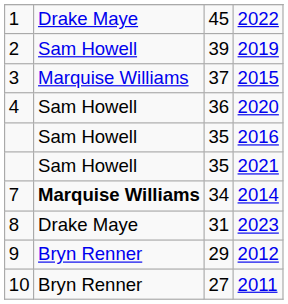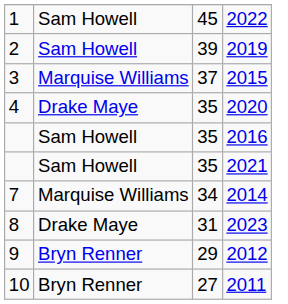 <table class="wikitable">
 <tr>
 </tr>
 <tr>
 <td>1</td>
-<td><a href='#'>Drake Maye</a></td>
+<td>Sam Howell</td>
 <td><abbr>45</abbr></td>
 <td><a href='#'>2022</a></td>
 </tr>
 <tr>
 <td>2</td>
 <td><a href='#'>Sam Howell</a></td>
 <td><abbr>39</abbr></td>
 <td><a href='#'>2019</a></td>
 </tr>
 <tr>
 <td>3</td>
 <td><a href='#'>Marquise Williams</a></td>
 <td><abbr>37</abbr></td>
 <td><a href='#'>2015</a></td>
 </tr>
 <tr>
 <td>4</td>
-<td>Sam Howell</td>
-<td><abbr>36</abbr></td>
+<td><a href='#'>Drake Maye</a></td>
+<td><abbr>35</abbr></td>
 <td><a href='#'>2020</a></td>
 </tr>
 <tr>
 <td></td>
 <td>Sam Howell</td>
 <td><abbr>35</abbr></td>
 <td><a href='#'>2016</a></td>
 </tr>
 <tr>
 <td></td>
 <td>Sam Howell</td>
 <td><abbr>35</abbr></td>
 <td><a href='#'>2021</a></td>
 </tr>
 <tr>
 <td>7</td>
-<td><strong>Marquise Williams</strong></td>
+<td>Marquise Williams</td>
 <td><abbr>34</abbr></td>
 <td><a href='#'>2014</a></td>
 </tr>
 <tr>
 <td>8</td>
 <td>Drake Maye</td>
 <td><abbr>31</abbr></td>
 <td><a href='#'>2023</a></td>
 </tr>
 <tr>
 <td>9</td>
 <td><a href='#'>Bryn Renner</a></td>
 <td><abbr>29</abbr></td>
 <td><a href='#'>2012</a></td>
 </tr>
 <tr>
 <td>10</td>
 <td>Bryn Renner</td>
 <td><abbr>27</abbr></td>
 <td><a href='#'>2011</a></td>
 </tr>
 </table>
